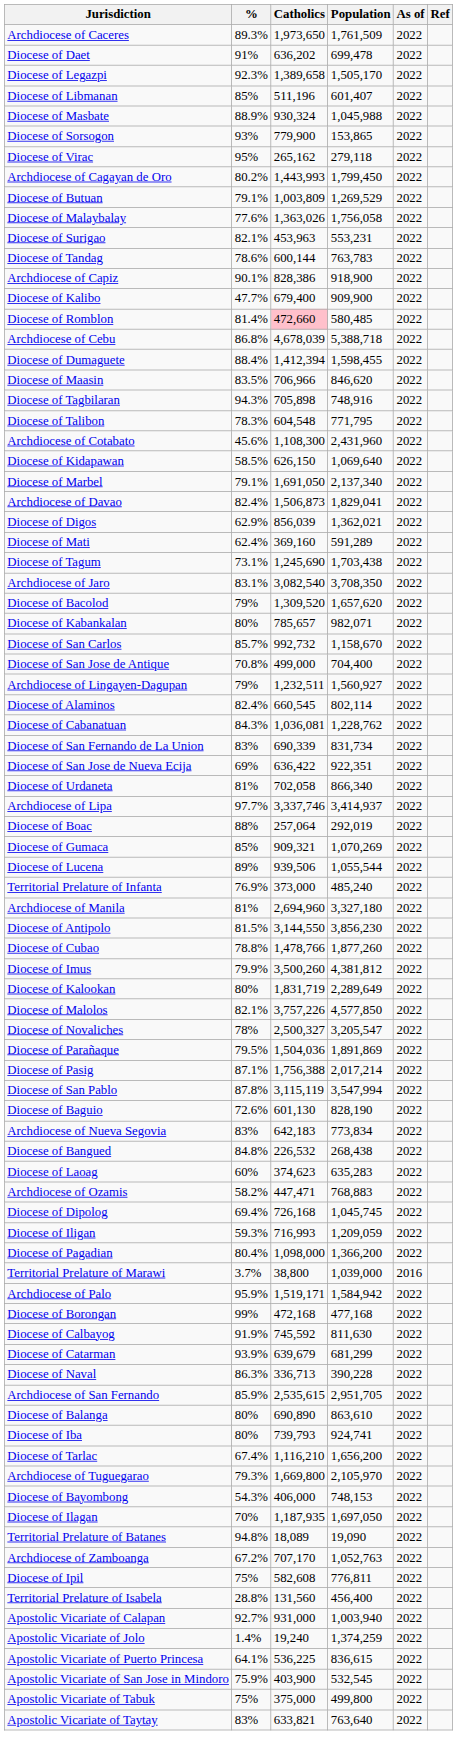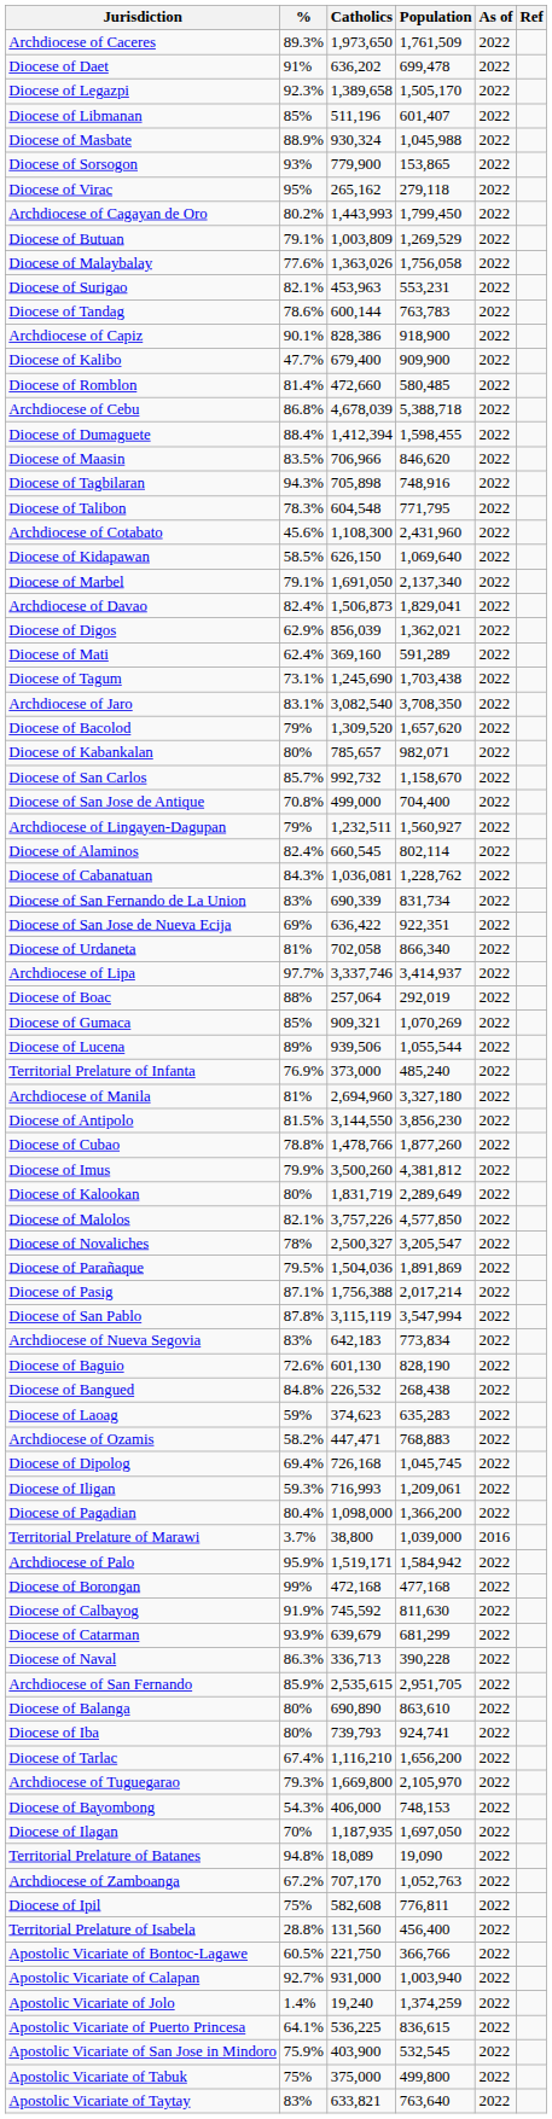 <table class="wikitable sortable">
 <tr>
 <th>Jurisdiction</th>
 <th>%</th>
 <th>Catholics</th>
 <th>Population</th>
 <th>As of</th>
 <th>Ref</th>
 </tr>
 <tr>
 <td><a href='#'>Archdiocese of Caceres</a></td>
 <td>89.3%</td>
 <td>1,973,650</td>
 <td>1,761,509</td>
 <td>2022</td>
 <td></td>
 </tr>
 <tr>
 <td><a href='#'>Diocese of Daet</a></td>
 <td>91%</td>
 <td>636,202</td>
 <td>699,478</td>
 <td>2022</td>
 <td></td>
 </tr>
 <tr>
 <td><a href='#'>Diocese of Legazpi</a></td>
 <td>92.3%</td>
 <td>1,389,658</td>
 <td>1,505,170</td>
 <td>2022</td>
 <td></td>
 </tr>
 <tr>
 <td><a href='#'>Diocese of Libmanan</a></td>
 <td>85%</td>
 <td>511,196</td>
 <td>601,407</td>
 <td>2022</td>
 <td></td>
 </tr>
 <tr>
 <td><a href='#'>Diocese of Masbate</a></td>
 <td>88.9%</td>
 <td>930,324</td>
 <td>1,045,988</td>
 <td>2022</td>
 <td></td>
 </tr>
 <tr>
 <td><a href='#'>Diocese of Sorsogon</a></td>
 <td>93%</td>
 <td>779,900</td>
 <td>153,865</td>
 <td>2022</td>
 <td></td>
 </tr>
 <tr>
 <td><a href='#'>Diocese of Virac</a></td>
 <td>95%</td>
 <td>265,162</td>
 <td>279,118</td>
 <td>2022</td>
 <td></td>
 </tr>
 <tr>
 <td><a href='#'>Archdiocese of Cagayan de Oro</a></td>
 <td>80.2%</td>
 <td>1,443,993</td>
 <td>1,799,450</td>
 <td>2022</td>
 <td></td>
 </tr>
 <tr>
 <td><a href='#'>Diocese of Butuan</a></td>
 <td>79.1%</td>
 <td>1,003,809</td>
 <td>1,269,529</td>
 <td>2022</td>
 <td></td>
 </tr>
 <tr>
 <td><a href='#'>Diocese of Malaybalay</a></td>
 <td>77.6%</td>
 <td>1,363,026</td>
 <td>1,756,058</td>
 <td>2022</td>
 <td></td>
 </tr>
 <tr>
 <td><a href='#'>Diocese of Surigao</a></td>
 <td>82.1%</td>
 <td>453,963</td>
 <td>553,231</td>
 <td>2022</td>
 <td></td>
 </tr>
 <tr>
 <td><a href='#'>Diocese of Tandag</a></td>
 <td>78.6%</td>
 <td>600,144</td>
 <td>763,783</td>
 <td>2022</td>
 <td></td>
 </tr>
 <tr>
 <td><a href='#'>Archdiocese of Capiz</a></td>
 <td>90.1%</td>
 <td>828,386</td>
 <td>918,900</td>
 <td>2022</td>
 <td></td>
 </tr>
 <tr>
 <td><a href='#'>Diocese of Kalibo</a></td>
 <td>47.7%</td>
 <td>679,400</td>
 <td>909,900</td>
 <td>2022</td>
 <td></td>
 </tr>
 <tr>
 <td><a href='#'>Diocese of Romblon</a></td>
 <td>81.4%</td>
-<td style="background: pink;">472,660</td>
+<td>472,660</td>
 <td>580,485</td>
 <td>2022</td>
 <td></td>
 </tr>
 <tr>
 <td><a href='#'>Archdiocese of Cebu</a></td>
 <td>86.8%</td>
 <td>4,678,039</td>
 <td>5,388,718</td>
 <td>2022</td>
 <td></td>
 </tr>
 <tr>
 <td><a href='#'>Diocese of Dumaguete</a></td>
 <td>88.4%</td>
 <td>1,412,394</td>
 <td>1,598,455</td>
 <td>2022</td>
 <td></td>
 </tr>
 <tr>
 <td><a href='#'>Diocese of Maasin</a></td>
 <td>83.5%</td>
 <td>706,966</td>
 <td>846,620</td>
 <td>2022</td>
 <td></td>
 </tr>
 <tr>
 <td><a href='#'>Diocese of Tagbilaran</a></td>
 <td>94.3%</td>
 <td>705,898</td>
 <td>748,916</td>
 <td>2022</td>
 <td></td>
 </tr>
 <tr>
 <td><a href='#'>Diocese of Talibon</a></td>
 <td>78.3%</td>
 <td>604,548</td>
 <td>771,795</td>
 <td>2022</td>
 <td></td>
 </tr>
 <tr>
 <td><a href='#'>Archdiocese of Cotabato</a></td>
 <td>45.6%</td>
 <td>1,108,300</td>
 <td>2,431,960</td>
 <td>2022</td>
 <td></td>
 </tr>
 <tr>
 <td><a href='#'>Diocese of Kidapawan</a></td>
 <td>58.5%</td>
 <td>626,150</td>
 <td>1,069,640</td>
 <td>2022</td>
 <td></td>
 </tr>
 <tr>
 <td><a href='#'>Diocese of Marbel</a></td>
 <td>79.1%</td>
 <td>1,691,050</td>
 <td>2,137,340</td>
 <td>2022</td>
 <td></td>
 </tr>
 <tr>
 <td><a href='#'>Archdiocese of Davao</a></td>
 <td>82.4%</td>
 <td>1,506,873</td>
 <td>1,829,041</td>
 <td>2022</td>
 <td></td>
 </tr>
 <tr>
 <td><a href='#'>Diocese of Digos</a></td>
 <td>62.9%</td>
 <td>856,039</td>
 <td>1,362,021</td>
 <td>2022</td>
 <td></td>
 </tr>
 <tr>
 <td><a href='#'>Diocese of Mati</a></td>
 <td>62.4%</td>
 <td>369,160</td>
 <td>591,289</td>
 <td>2022</td>
 <td></td>
 </tr>
 <tr>
 <td><a href='#'>Diocese of Tagum</a></td>
 <td>73.1%</td>
 <td>1,245,690</td>
 <td>1,703,438</td>
 <td>2022</td>
 <td></td>
 </tr>
 <tr>
 <td><a href='#'>Archdiocese of Jaro</a></td>
 <td>83.1%</td>
 <td>3,082,540</td>
 <td>3,708,350</td>
 <td>2022</td>
 <td></td>
 </tr>
 <tr>
 <td><a href='#'>Diocese of Bacolod</a></td>
 <td>79%</td>
 <td>1,309,520</td>
 <td>1,657,620</td>
 <td>2022</td>
 <td></td>
 </tr>
 <tr>
 <td><a href='#'>Diocese of Kabankalan</a></td>
 <td>80%</td>
 <td>785,657</td>
 <td>982,071</td>
 <td>2022</td>
 <td></td>
 </tr>
 <tr>
 <td><a href='#'>Diocese of San Carlos</a></td>
 <td>85.7%</td>
 <td>992,732</td>
 <td>1,158,670</td>
 <td>2022</td>
 <td></td>
 </tr>
 <tr>
 <td><a href='#'>Diocese of San Jose de Antique</a></td>
 <td>70.8%</td>
 <td>499,000</td>
 <td>704,400</td>
 <td>2022</td>
 <td></td>
 </tr>
 <tr>
 <td><a href='#'>Archdiocese of Lingayen-Dagupan</a></td>
 <td>79%</td>
 <td>1,232,511</td>
 <td>1,560,927</td>
 <td>2022</td>
 <td></td>
 </tr>
 <tr>
 <td><a href='#'>Diocese of Alaminos</a></td>
 <td>82.4%</td>
 <td>660,545</td>
 <td>802,114</td>
 <td>2022</td>
 <td></td>
 </tr>
 <tr>
 <td><a href='#'>Diocese of Cabanatuan</a></td>
 <td>84.3%</td>
 <td>1,036,081</td>
 <td>1,228,762</td>
 <td>2022</td>
 <td></td>
 </tr>
 <tr>
 <td><a href='#'>Diocese of San Fernando de La Union</a></td>
 <td>83%</td>
 <td>690,339</td>
 <td>831,734</td>
 <td>2022</td>
 <td></td>
 </tr>
 <tr>
 <td><a href='#'>Diocese of San Jose de Nueva Ecija</a></td>
 <td>69%</td>
 <td>636,422</td>
 <td>922,351</td>
 <td>2022</td>
 <td></td>
 </tr>
 <tr>
 <td><a href='#'>Diocese of Urdaneta</a></td>
 <td>81%</td>
 <td>702,058</td>
 <td>866,340</td>
 <td>2022</td>
 <td></td>
 </tr>
 <tr>
 <td><a href='#'>Archdiocese of Lipa</a></td>
 <td>97.7%</td>
 <td>3,337,746</td>
 <td>3,414,937</td>
 <td>2022</td>
 <td></td>
 </tr>
 <tr>
 <td><a href='#'>Diocese of Boac</a></td>
 <td>88%</td>
 <td>257,064</td>
 <td>292,019</td>
 <td>2022</td>
 <td></td>
 </tr>
 <tr>
 <td><a href='#'>Diocese of Gumaca</a></td>
 <td>85%</td>
 <td>909,321</td>
 <td>1,070,269</td>
 <td>2022</td>
 <td></td>
 </tr>
 <tr>
 <td><a href='#'>Diocese of Lucena</a></td>
 <td>89%</td>
 <td>939,506</td>
 <td>1,055,544</td>
 <td>2022</td>
 <td></td>
 </tr>
 <tr>
 <td><a href='#'>Territorial Prelature of Infanta</a></td>
 <td>76.9%</td>
 <td>373,000</td>
 <td>485,240</td>
 <td>2022</td>
 <td></td>
 </tr>
 <tr>
 <td><a href='#'>Archdiocese of Manila</a></td>
 <td>81%</td>
 <td>2,694,960</td>
 <td>3,327,180</td>
 <td>2022</td>
 <td></td>
 </tr>
 <tr>
 <td><a href='#'>Diocese of Antipolo</a></td>
 <td>81.5%</td>
 <td>3,144,550</td>
 <td>3,856,230</td>
 <td>2022</td>
 <td></td>
 </tr>
 <tr>
 <td><a href='#'>Diocese of Cubao</a></td>
 <td>78.8%</td>
 <td>1,478,766</td>
 <td>1,877,260</td>
 <td>2022</td>
 <td></td>
 </tr>
 <tr>
 <td><a href='#'>Diocese of Imus</a></td>
 <td>79.9%</td>
 <td>3,500,260</td>
 <td>4,381,812</td>
 <td>2022</td>
 <td></td>
 </tr>
 <tr>
 <td><a href='#'>Diocese of Kalookan</a></td>
 <td>80%</td>
 <td>1,831,719</td>
 <td>2,289,649</td>
 <td>2022</td>
 <td></td>
 </tr>
 <tr>
 <td><a href='#'>Diocese of Malolos</a></td>
 <td>82.1%</td>
 <td>3,757,226</td>
 <td>4,577,850</td>
 <td>2022</td>
 <td></td>
 </tr>
 <tr>
 <td><a href='#'>Diocese of Novaliches</a></td>
 <td>78%</td>
 <td>2,500,327</td>
 <td>3,205,547</td>
 <td>2022</td>
 <td></td>
 </tr>
 <tr>
 <td><a href='#'>Diocese of Parañaque</a></td>
 <td>79.5%</td>
 <td>1,504,036</td>
 <td>1,891,869</td>
 <td>2022</td>
 <td></td>
 </tr>
 <tr>
 <td><a href='#'>Diocese of Pasig</a></td>
 <td>87.1%</td>
 <td>1,756,388</td>
 <td>2,017,214</td>
 <td>2022</td>
 <td></td>
 </tr>
 <tr>
 <td><a href='#'>Diocese of San Pablo</a></td>
 <td>87.8%</td>
 <td>3,115,119</td>
 <td>3,547,994</td>
 <td>2022</td>
 <td></td>
 </tr>
 <tr>
+<td><a href='#'>Archdiocese of Nueva Segovia</a></td>
+<td>83%</td>
+<td>642,183</td>
+<td>773,834</td>
+<td>2022</td>
+<td></td>
+</tr>
+<tr>
 <td><a href='#'>Diocese of Baguio</a></td>
 <td>72.6%</td>
 <td>601,130</td>
 <td>828,190</td>
-<td>2022</td>
-<td></td>
-</tr>
-<tr>
-<td><a href='#'>Archdiocese of Nueva Segovia</a></td>
-<td>83%</td>
-<td>642,183</td>
-<td>773,834</td>
 <td>2022</td>
 <td></td>
 </tr>
 <tr>
 <td><a href='#'>Diocese of Bangued</a></td>
 <td>84.8%</td>
 <td>226,532</td>
 <td>268,438</td>
 <td>2022</td>
 <td></td>
 </tr>
 <tr>
 <td><a href='#'>Diocese of Laoag</a></td>
-<td>60%</td>
+<td>59%</td>
 <td>374,623</td>
 <td>635,283</td>
 <td>2022</td>
 <td></td>
 </tr>
 <tr>
 <td><a href='#'>Archdiocese of Ozamis</a></td>
 <td>58.2%</td>
 <td>447,471</td>
 <td>768,883</td>
 <td>2022</td>
 <td></td>
 </tr>
 <tr>
 <td><a href='#'>Diocese of Dipolog</a></td>
 <td>69.4%</td>
 <td>726,168</td>
 <td>1,045,745</td>
 <td>2022</td>
 <td></td>
 </tr>
 <tr>
 <td><a href='#'>Diocese of Iligan</a></td>
 <td>59.3%</td>
 <td>716,993</td>
-<td>1,209,059</td>
+<td>1,209,061</td>
 <td>2022</td>
 <td></td>
 </tr>
 <tr>
 <td><a href='#'>Diocese of Pagadian</a></td>
 <td>80.4%</td>
 <td>1,098,000</td>
 <td>1,366,200</td>
 <td>2022</td>
 <td></td>
 </tr>
 <tr>
 <td><a href='#'>Territorial Prelature of Marawi</a></td>
 <td>3.7%</td>
 <td>38,800</td>
 <td>1,039,000</td>
 <td>2016</td>
 <td></td>
 </tr>
 <tr>
 <td><a href='#'>Archdiocese of Palo</a></td>
 <td>95.9%</td>
 <td>1,519,171</td>
 <td>1,584,942</td>
 <td>2022</td>
 <td></td>
 </tr>
 <tr>
 <td><a href='#'>Diocese of Borongan</a></td>
 <td>99%</td>
 <td>472,168</td>
 <td>477,168</td>
 <td>2022</td>
 <td></td>
 </tr>
 <tr>
 <td><a href='#'>Diocese of Calbayog</a></td>
 <td>91.9%</td>
 <td>745,592</td>
 <td>811,630</td>
 <td>2022</td>
 <td></td>
 </tr>
 <tr>
 <td><a href='#'>Diocese of Catarman</a></td>
 <td>93.9%</td>
 <td>639,679</td>
 <td>681,299</td>
 <td>2022</td>
 <td></td>
 </tr>
 <tr>
 <td><a href='#'>Diocese of Naval</a></td>
 <td>86.3%</td>
 <td>336,713</td>
 <td>390,228</td>
 <td>2022</td>
 <td></td>
 </tr>
 <tr>
 <td><a href='#'>Archdiocese of San Fernando</a></td>
 <td>85.9%</td>
 <td>2,535,615</td>
 <td>2,951,705</td>
 <td>2022</td>
 <td></td>
 </tr>
 <tr>
 <td><a href='#'>Diocese of Balanga</a></td>
 <td>80%</td>
 <td>690,890</td>
 <td>863,610</td>
 <td>2022</td>
 <td></td>
 </tr>
 <tr>
 <td><a href='#'>Diocese of Iba</a></td>
 <td>80%</td>
 <td>739,793</td>
 <td>924,741</td>
 <td>2022</td>
 <td></td>
 </tr>
 <tr>
 <td><a href='#'>Diocese of Tarlac</a></td>
 <td>67.4%</td>
 <td>1,116,210</td>
 <td>1,656,200</td>
 <td>2022</td>
 <td></td>
 </tr>
 <tr>
 <td><a href='#'>Archdiocese of Tuguegarao</a></td>
 <td>79.3%</td>
 <td>1,669,800</td>
 <td>2,105,970</td>
 <td>2022</td>
 <td></td>
 </tr>
 <tr>
 <td><a href='#'>Diocese of Bayombong</a></td>
 <td>54.3%</td>
 <td>406,000</td>
 <td>748,153</td>
 <td>2022</td>
 <td></td>
 </tr>
 <tr>
 <td><a href='#'>Diocese of Ilagan</a></td>
 <td>70%</td>
 <td>1,187,935</td>
 <td>1,697,050</td>
 <td>2022</td>
 <td></td>
 </tr>
 <tr>
 <td><a href='#'>Territorial Prelature of Batanes</a></td>
 <td>94.8%</td>
 <td>18,089</td>
 <td>19,090</td>
 <td>2022</td>
 <td></td>
 </tr>
 <tr>
 <td><a href='#'>Archdiocese of Zamboanga</a></td>
 <td>67.2%</td>
 <td>707,170</td>
 <td>1,052,763</td>
 <td>2022</td>
 <td></td>
 </tr>
 <tr>
 <td><a href='#'>Diocese of Ipil</a></td>
 <td>75%</td>
 <td>582,608</td>
 <td>776,811</td>
 <td>2022</td>
 <td></td>
 </tr>
 <tr>
 <td><a href='#'>Territorial Prelature of Isabela</a></td>
 <td>28.8%</td>
 <td>131,560</td>
 <td>456,400</td>
 <td>2022</td>
 <td></td>
 </tr>
 <tr>
+<td><a href='#'>Apostolic Vicariate of Bontoc-Lagawe</a></td>
+<td>60.5%</td>
+<td>221,750</td>
+<td>366,766</td>
+<td>2022</td>
+<td></td>
+</tr>
+<tr>
 <td><a href='#'>Apostolic Vicariate of Calapan</a></td>
 <td>92.7%</td>
 <td>931,000</td>
 <td>1,003,940</td>
 <td>2022</td>
 <td></td>
 </tr>
 <tr>
 <td><a href='#'>Apostolic Vicariate of Jolo</a></td>
 <td>1.4%</td>
 <td>19,240</td>
 <td>1,374,259</td>
 <td>2022</td>
 <td></td>
 </tr>
 <tr>
 <td><a href='#'>Apostolic Vicariate of Puerto Princesa</a></td>
 <td>64.1%</td>
 <td>536,225</td>
 <td>836,615</td>
 <td>2022</td>
 <td></td>
 </tr>
 <tr>
 <td><a href='#'>Apostolic Vicariate of San Jose in Mindoro</a></td>
 <td>75.9%</td>
 <td>403,900</td>
 <td>532,545</td>
 <td>2022</td>
 <td></td>
 </tr>
 <tr>
 <td><a href='#'>Apostolic Vicariate of Tabuk</a></td>
 <td>75%</td>
 <td>375,000</td>
 <td>499,800</td>
 <td>2022</td>
 <td></td>
 </tr>
 <tr>
 <td><a href='#'>Apostolic Vicariate of Taytay</a></td>
 <td>83%</td>
 <td>633,821</td>
 <td>763,640</td>
 <td>2022</td>
 <td></td>
 </tr>
 </table>
